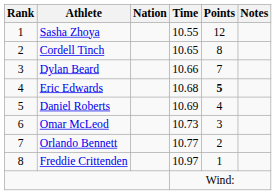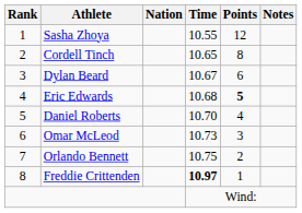 <table class="wikitable mw-datatable sortable" style="text-align:center;">
 <tr>
 <th scope="col" style="width: 10px;">Rank</th>
 <th scope="col">Athlete</th>
 <th scope="col">Nation</th>
 <th scope="col">Time</th>
 <th scope="col">Points</th>
 <th scope="col">Notes</th>
 </tr>
 <tr>
 <td>1</td>
 <td align="left"><a href='#'>Sasha Zhoya</a> </td>
 <td align="left"></td>
 <td>10.55</td>
 <td>12</td>
 <td></td>
 </tr>
 <tr>
 <td>2</td>
 <td align="left"><a href='#'>Cordell Tinch</a> </td>
 <td align="left"></td>
 <td>10.65</td>
 <td>8</td>
 <td></td>
 </tr>
 <tr>
 <td>3</td>
 <td align="left"><a href='#'>Dylan Beard</a> </td>
 <td align="left"></td>
-<td>10.66</td>
-<td>7</td>
+<td>10.67</td>
+<td>6</td>
 <td></td>
 </tr>
 <tr>
 <td>4</td>
 <td align="left"><a href='#'>Eric Edwards</a> </td>
 <td align="left"></td>
 <td>10.68</td>
 <td><strong>5</strong></td>
 <td></td>
 </tr>
 <tr>
 <td>5</td>
 <td align="left"><a href='#'>Daniel Roberts</a> </td>
 <td align="left"></td>
-<td>10.69</td>
+<td>10.70</td>
 <td>4</td>
 <td></td>
 </tr>
 <tr>
 <td>6</td>
 <td align="left"><a href='#'>Omar McLeod</a> </td>
 <td align="left"></td>
 <td>10.73</td>
 <td>3</td>
 <td></td>
 </tr>
 <tr>
 <td>7</td>
 <td align="left"><a href='#'>Orlando Bennett</a> </td>
 <td align="left"></td>
-<td>10.77</td>
+<td>10.75</td>
 <td>2</td>
 <td></td>
 </tr>
 <tr>
 <td>8</td>
 <td align="left"><a href='#'>Freddie Crittenden</a> </td>
 <td align="left"></td>
-<td>10.97</td>
+<td><strong>10.97</strong></td>
 <td>1</td>
 <td></td>
 </tr>
 <tr class="sortbottom">
 <td colspan="3"></td>
 <td colspan="3">Wind: </td>
 </tr>
 </table>
